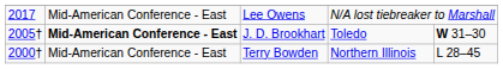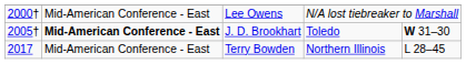 <table class="wikitable">
 <tr>
 </tr>
 <tr>
-<td><a href='#'>2017</a></td>
+<td><a href='#'>2000</a>†</td>
 <td>Mid-American Conference - East</td>
 <td><a href='#'>Lee Owens</a></td>
 <td colspan="2"><em>N/A lost tiebreaker to <a href='#'>Marshall</a></em></td>
 </tr>
 <tr>
 <td><a href='#'>2005</a>†</td>
 <td><strong>Mid-American Conference - East</strong></td>
 <td><a href='#'>J. D. Brookhart</a></td>
 <td><a href='#'>Toledo</a></td>
 <td><strong>W</strong> 31–30</td>
 </tr>
 <tr>
-<td><a href='#'>2000</a>†</td>
+<td><a href='#'>2017</a></td>
 <td>Mid-American Conference - East</td>
 <td><a href='#'>Terry Bowden</a></td>
 <td><a href='#'>Northern Illinois</a></td>
 <td>L 28–45</td>
 </tr>
 </table>
